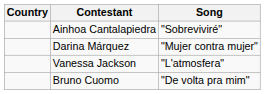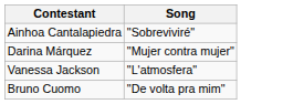 <table class="wikitable">
 <tr>
-<th>Country</th>
 <th>Contestant</th>
 <th>Song</th>
 </tr>
 <tr>
-<td></td>
 <td>Ainhoa Cantalapiedra</td>
 <td>"Sobreviviré"</td>
 </tr>
 <tr>
-<td></td>
 <td>Darina Márquez</td>
 <td>"Mujer contra mujer"</td>
 </tr>
 <tr>
-<td></td>
 <td>Vanessa Jackson</td>
 <td>"L'atmosfera"</td>
 </tr>
 <tr>
-<td></td>
 <td>Bruno Cuomo</td>
 <td>"De volta pra mim"</td>
 </tr>
 </table>
